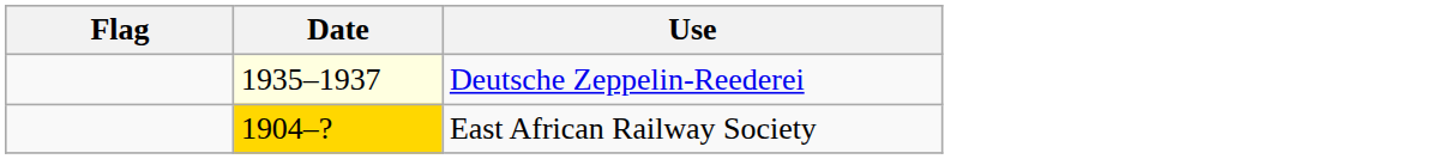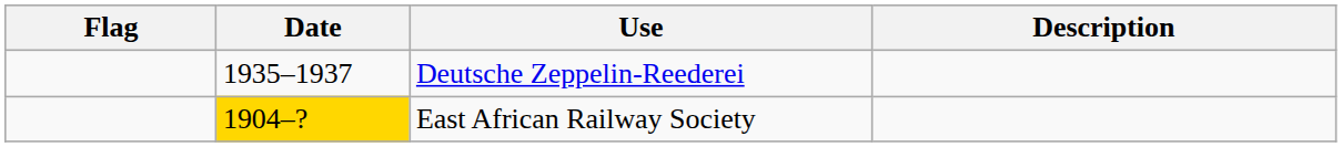 <table class="wikitable">
 <tr>
 <th style="width:110px;">Flag</th>
 <th style="width:100px;">Date</th>
 <th style="width:250px;">Use</th>
+<th style="width:250px;">Description</th>
 </tr>
 <tr>
 <td></td>
-<td style="background: lightyellow;">1935–1937</td>
+<td>1935–1937</td>
 <td><a href='#'>Deutsche Zeppelin-Reederei</a></td>
+<td></td>
 </tr>
 <tr>
 <td></td>
 <td style="background: gold;">1904–?</td>
 <td>East African Railway Society</td>
+<td></td>
 </tr>
 </table>
